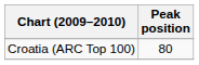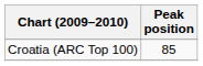 <table class="wikitable sortable">
 <tr>
 <th>Chart (2009–2010)</th>
 <th>Peak<br>position</th>
 </tr>
 <tr>
 </tr>
 <tr>
 </tr>
 <tr>
 <td>Croatia (ARC Top 100)</td>
-<td align="center">80</td>
+<td align="center">85</td>
 </tr>
 <tr>
 </tr>
 <tr>
 </tr>
 <tr>
 </tr>
 <tr>
 </tr>
 <tr>
 </tr>
 <tr>
 </tr>
 </table>
